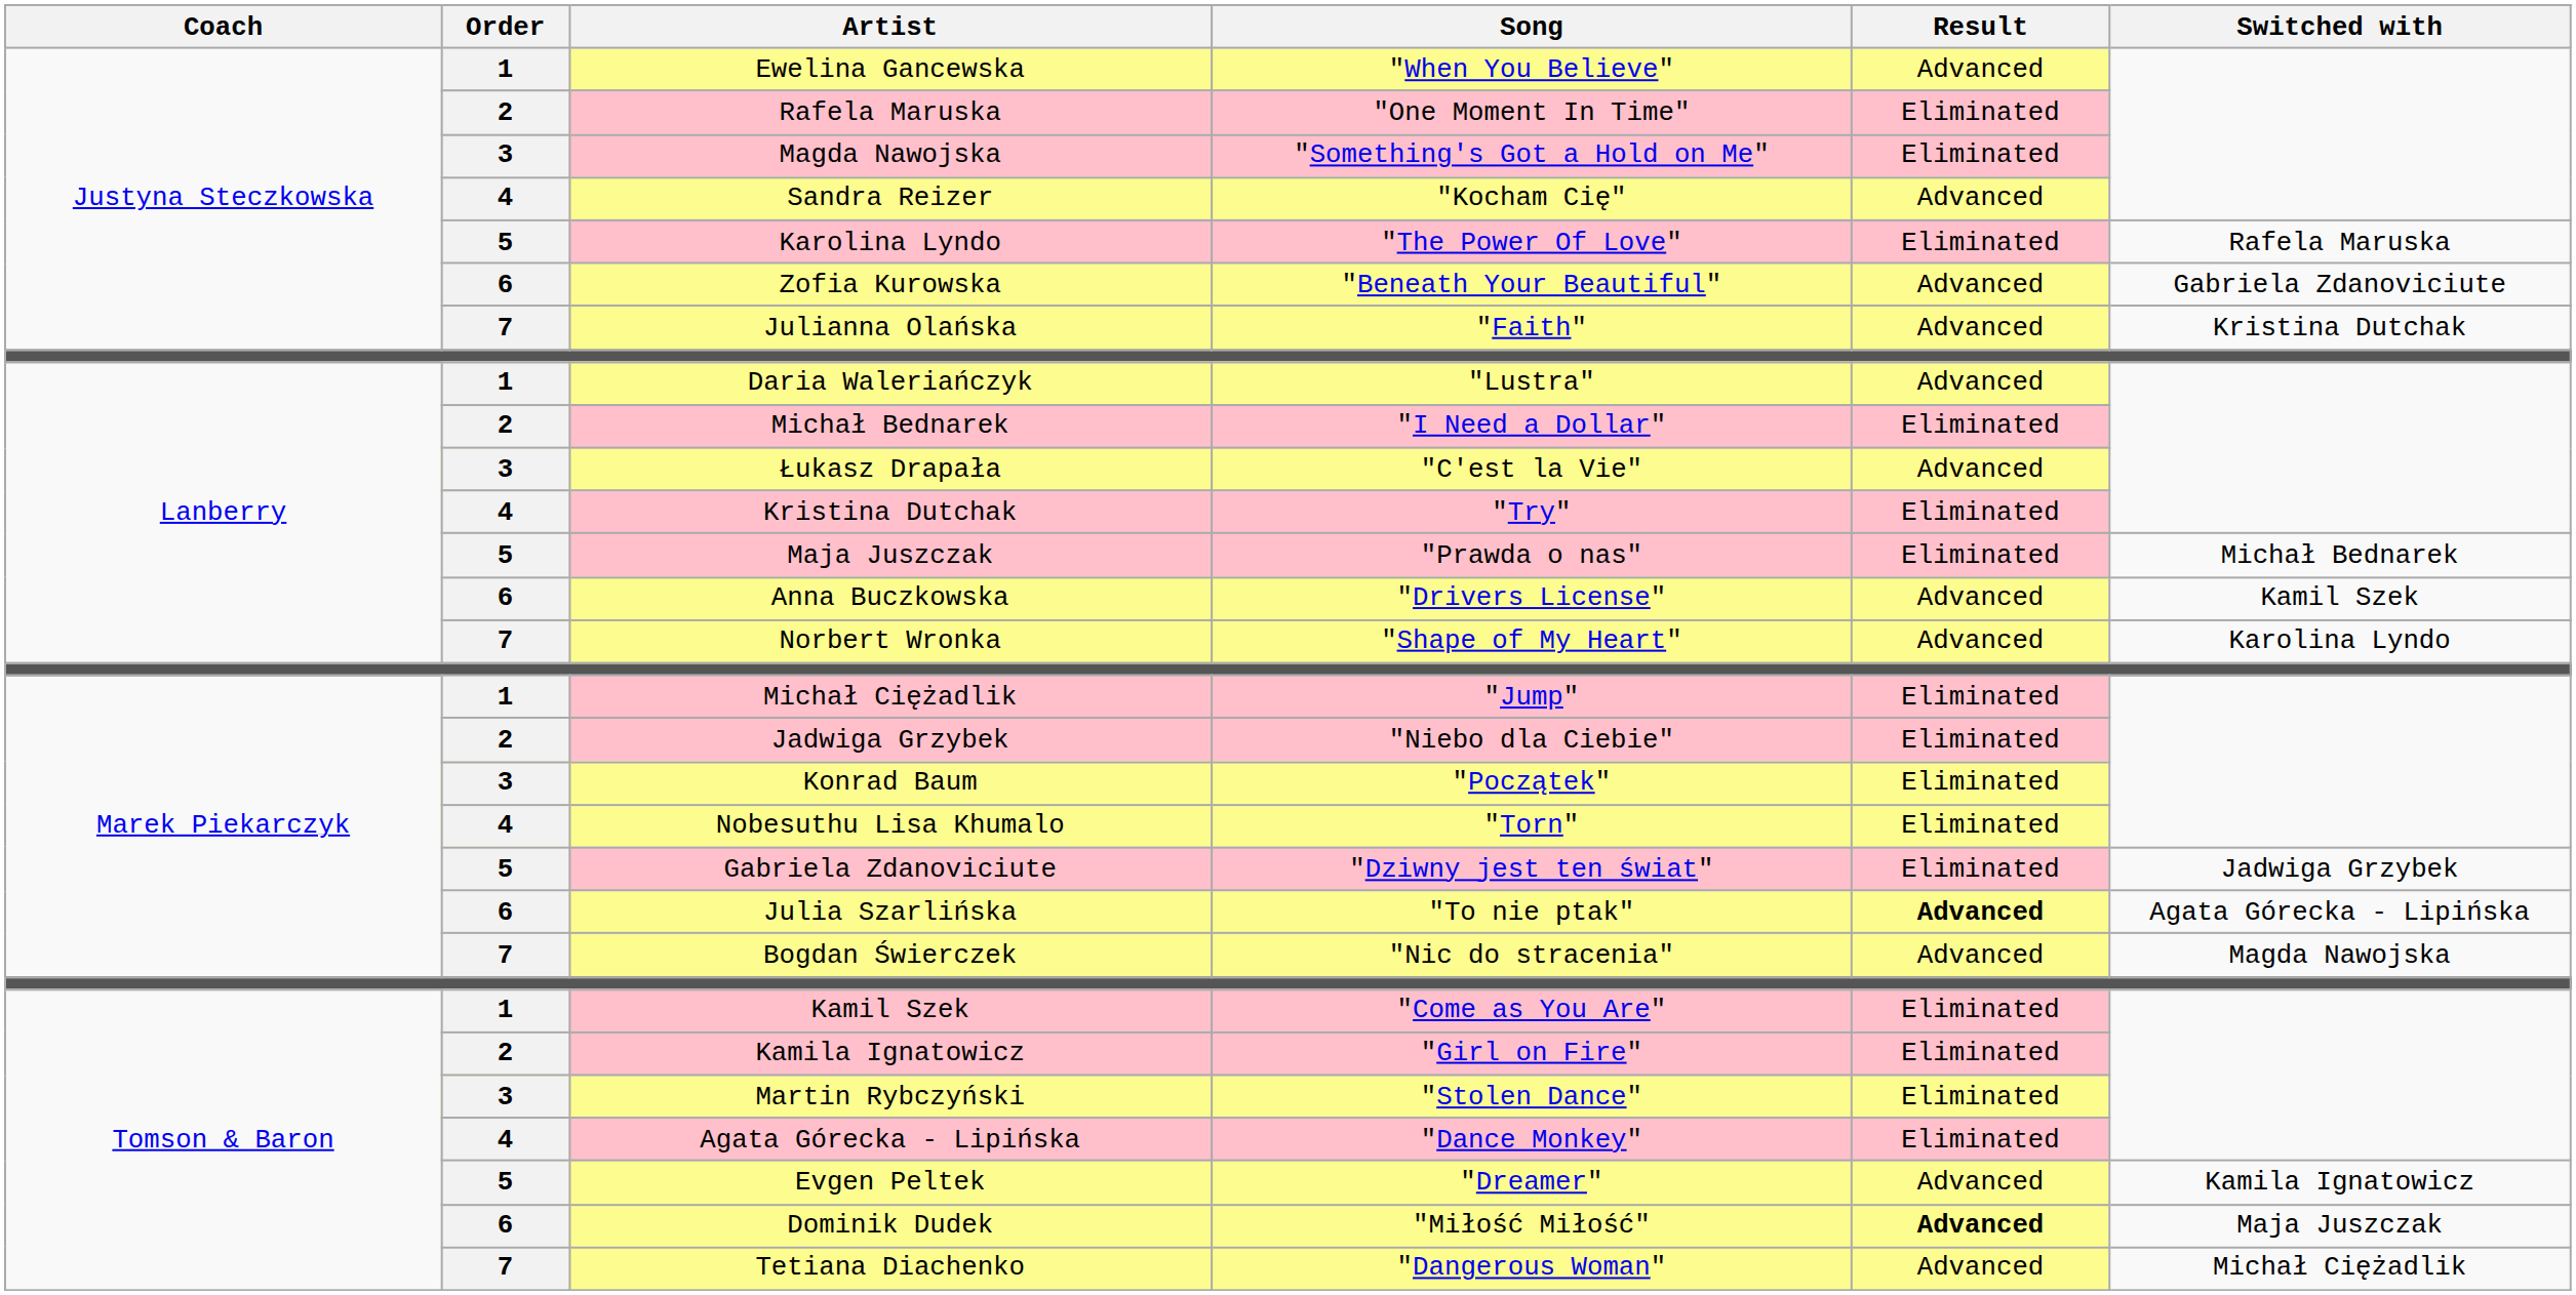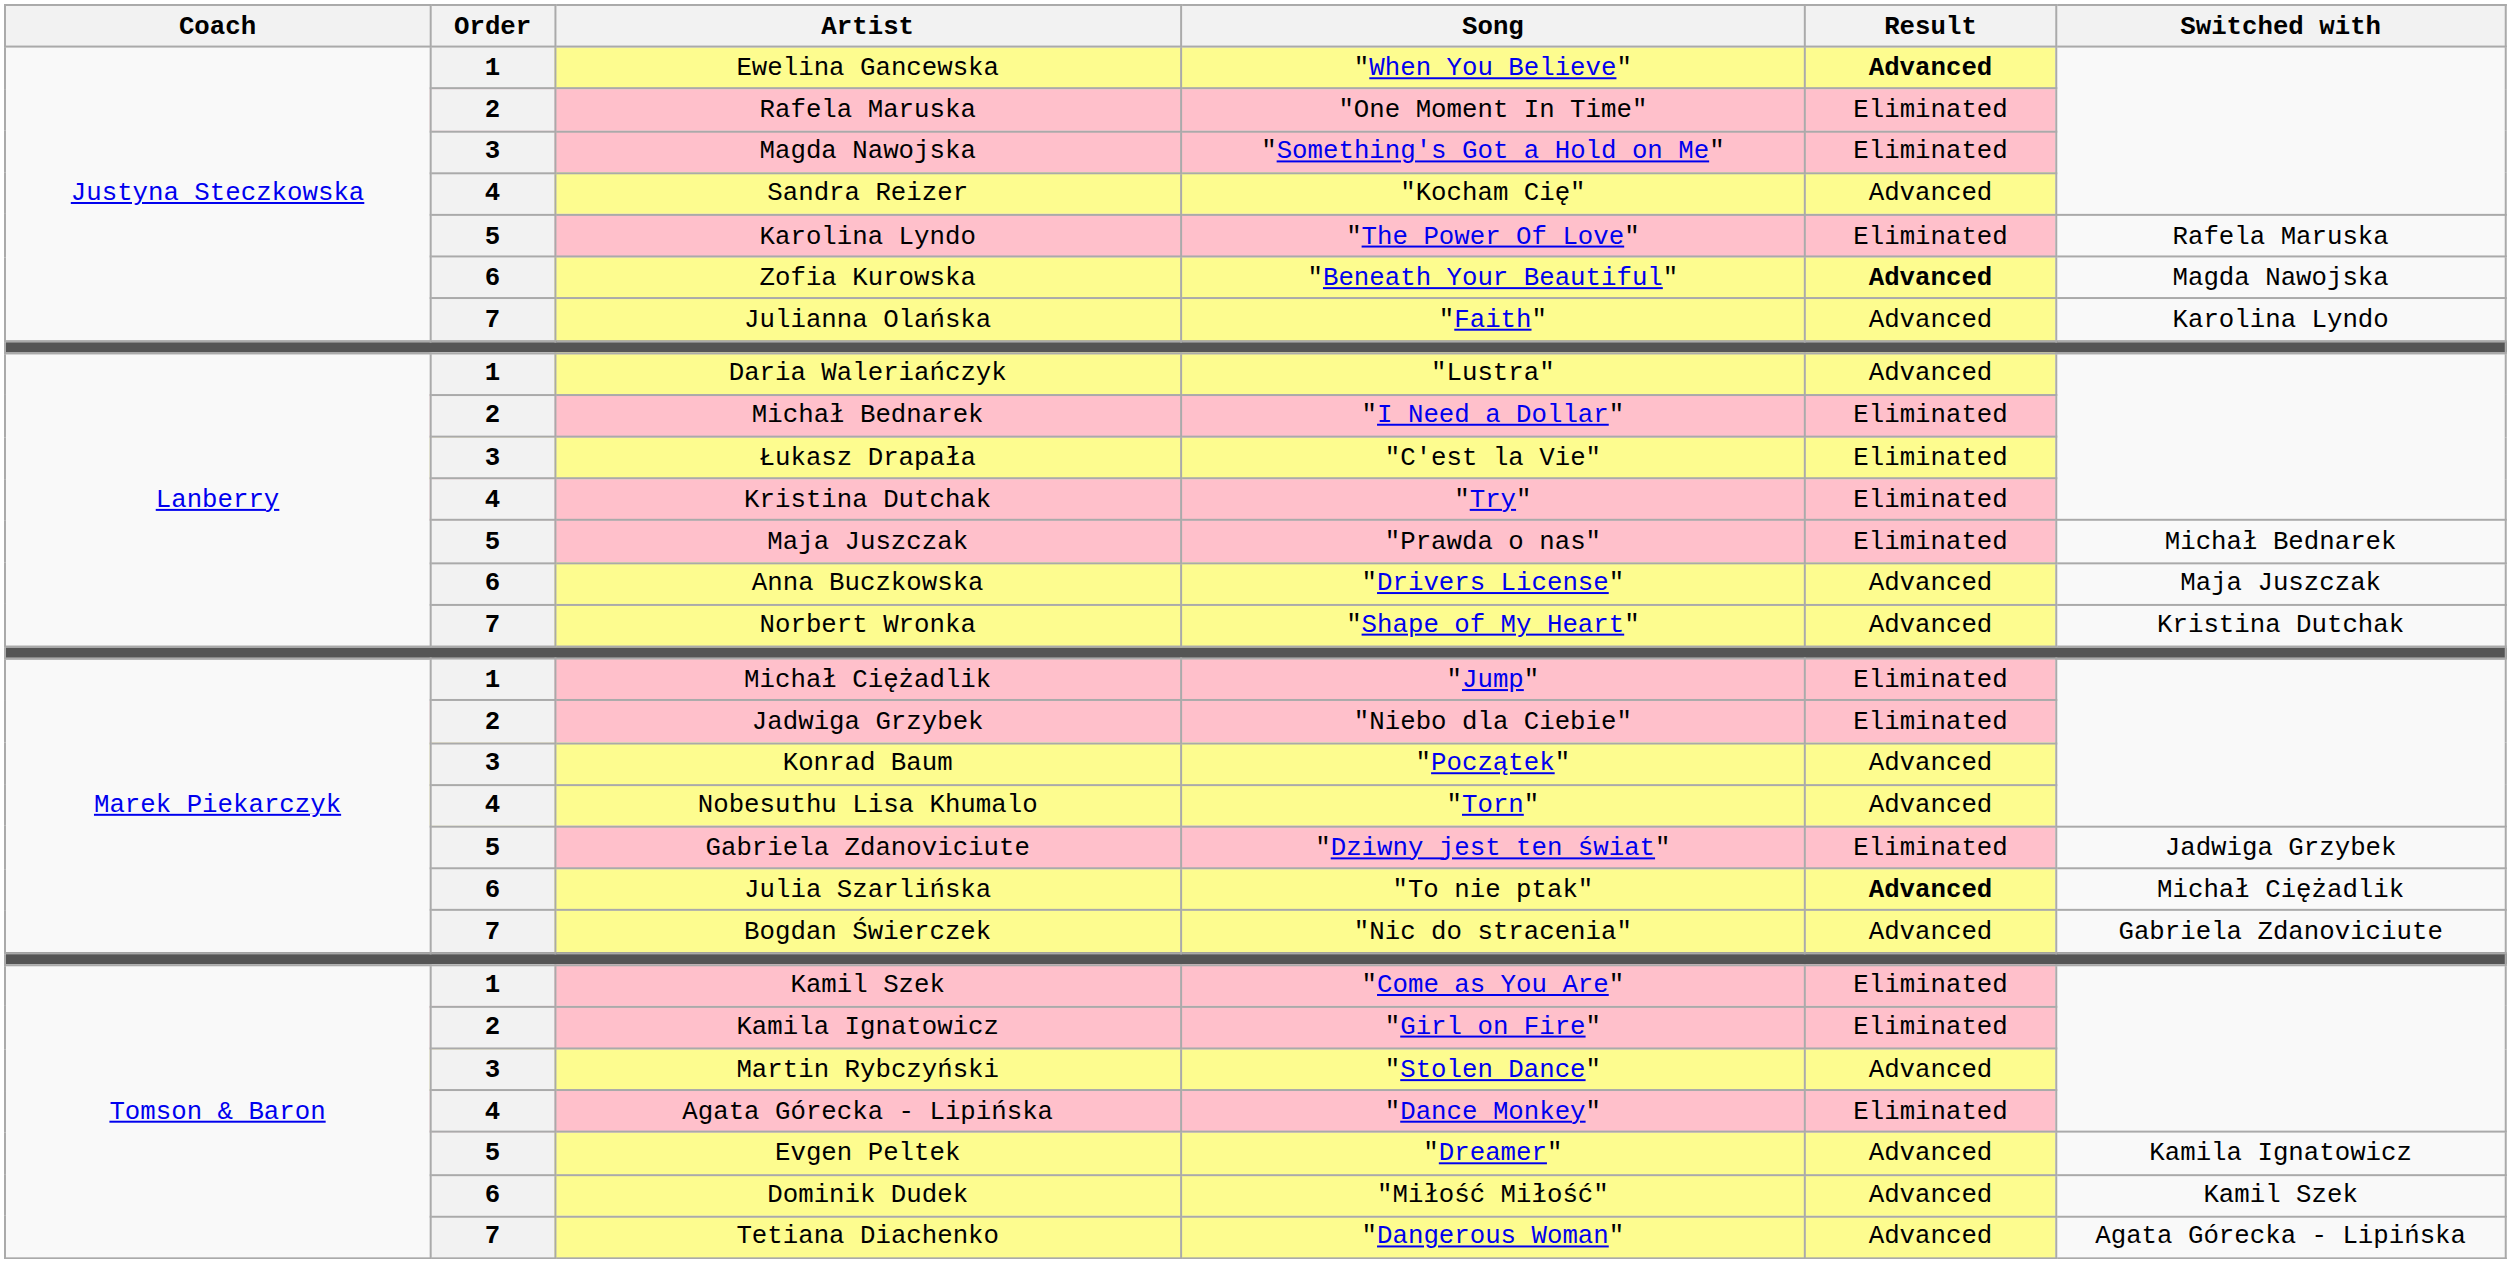 <table class="wikitable" style="text-align: center; width:100%">
 <tr>
 <th style="width:17%;">Coach</th>
 <th style="width:05%;">Order</th>
 <th style="width:25%;">Artist</th>
 <th style="width:25%;">Song</th>
 <th style="width:10%;">Result</th>
 <th style="width:18%;">Switched with</th>
 </tr>
 <tr>
 <td rowspan="7"><a href='#'>Justyna Steczkowska</a></td>
 <th>1</th>
 <td style="background:#fdfc8f">Ewelina Gancewska</td>
 <td style="background:#fdfc8f">"<a href='#'>When You Believe</a>"</td>
-<td style="background:#fdfc8f">Advanced</td>
+<td style="background:#fdfc8f"><strong>Advanced</strong></td>
 <td rowspan="4"></td>
 </tr>
 <tr style="background:pink">
 <th>2</th>
 <td>Rafela Maruska</td>
 <td>"One Moment In Time"</td>
 <td>Eliminated</td>
 </tr>
 <tr>
 <th>3</th>
 <td style="background:pink">Magda Nawojska</td>
 <td style="background:pink">"<a href='#'>Something's Got a Hold on Me</a>"</td>
 <td style="background:pink">Eliminated</td>
 </tr>
 <tr>
 <th>4</th>
 <td style="background:#fdfc8f">Sandra Reizer</td>
 <td style="background:#fdfc8f">"Kocham Cię"</td>
 <td style="background:#fdfc8f">Advanced</td>
 </tr>
 <tr>
 <th>5</th>
 <td style="background:pink">Karolina Lyndo</td>
 <td style="background:pink">"<a href='#'>The Power Of Love</a>"</td>
 <td style="background:pink">Eliminated</td>
 <td>Rafela Maruska</td>
 </tr>
 <tr>
 <th>6</th>
 <td style="background:#fdfc8f">Zofia Kurowska</td>
 <td style="background:#fdfc8f">"<a href='#'>Beneath Your Beautiful</a>"</td>
-<td style="background:#fdfc8f">Advanced</td>
-<td>Gabriela Zdanoviciute</td>
+<td style="background:#fdfc8f"><strong>Advanced</strong></td>
+<td>Magda Nawojska</td>
 </tr>
 <tr>
 <th>7</th>
 <td style="background:#fdfc8f">Julianna Olańska</td>
 <td style="background:#fdfc8f">"<a href='#'>Faith</a>"</td>
 <td style="background:#fdfc8f">Advanced</td>
-<td>Kristina Dutchak</td>
+<td>Karolina Lyndo</td>
 </tr>
 <tr>
 <td colspan="6" style="background:#555"></td>
 </tr>
 <tr>
 <td rowspan="7"><a href='#'>Lanberry</a></td>
 <th>1</th>
 <td style="background:#fdfc8f">Daria Waleriańczyk</td>
 <td style="background:#fdfc8f">"Lustra"</td>
 <td style="background:#fdfc8f">Advanced</td>
 <td rowspan="4"></td>
 </tr>
 <tr style="background:pink">
 <th>2</th>
 <td>Michał Bednarek</td>
 <td>"<a href='#'>I Need a Dollar</a>"</td>
 <td>Eliminated</td>
 </tr>
 <tr style="background:#fdfc8f">
 <th>3</th>
 <td>Łukasz Drapała</td>
 <td>"C'est la Vie"</td>
-<td>Advanced</td>
+<td>Eliminated</td>
 </tr>
 <tr style="background:pink">
 <th>4</th>
 <td>Kristina Dutchak</td>
 <td>"<a href='#'>Try</a>"</td>
 <td>Eliminated</td>
 </tr>
 <tr>
 <th>5</th>
 <td style="background:pink">Maja Juszczak</td>
 <td style="background:pink">"Prawda o nas"</td>
 <td style="background:pink">Eliminated</td>
 <td>Michał Bednarek</td>
 </tr>
 <tr>
 <th>6</th>
 <td style="background:#fdfc8f">Anna Buczkowska</td>
 <td style="background:#fdfc8f">"<a href='#'>Drivers License</a>"</td>
 <td style="background:#fdfc8f">Advanced</td>
-<td>Kamil Szek</td>
+<td>Maja Juszczak</td>
 </tr>
 <tr>
 <th>7</th>
 <td style="background:#fdfc8f">Norbert Wronka</td>
 <td style="background:#fdfc8f">"<a href='#'>Shape of My Heart</a>"</td>
 <td style="background:#fdfc8f">Advanced</td>
-<td>Karolina Lyndo</td>
+<td>Kristina Dutchak</td>
 </tr>
 <tr>
 <td colspan="6" style="background:#555"></td>
 </tr>
 <tr>
 <td rowspan="7"><a href='#'>Marek Piekarczyk</a></td>
 <th>1</th>
 <td style="background:pink">Michał Ciężadlik</td>
 <td style="background:pink">"<a href='#'>Jump</a>"</td>
 <td style="background:pink">Eliminated</td>
 <td rowspan="4"></td>
 </tr>
 <tr style="background:pink">
 <th>2</th>
 <td>Jadwiga Grzybek</td>
 <td>"Niebo dla Ciebie"</td>
 <td>Eliminated</td>
 </tr>
 <tr style="background:#fdfc8f">
 <th>3</th>
 <td>Konrad Baum</td>
 <td>"<a href='#'>Początek</a>"</td>
-<td>Eliminated</td>
+<td>Advanced</td>
 </tr>
 <tr style="background:#fdfc8f">
 <th>4</th>
 <td>Nobesuthu Lisa Khumalo</td>
 <td>"<a href='#'>Torn</a>"</td>
-<td>Eliminated</td>
+<td>Advanced</td>
 </tr>
 <tr>
 <th>5</th>
 <td style="background:pink">Gabriela Zdanoviciute</td>
 <td style="background:pink">"<a href='#'>Dziwny jest ten świat</a>"</td>
 <td style="background:pink">Eliminated</td>
 <td>Jadwiga Grzybek</td>
 </tr>
 <tr>
 <th>6</th>
 <td style="background:#fdfc8f">Julia Szarlińska</td>
 <td style="background:#fdfc8f">"To nie ptak"</td>
 <td style="background:#fdfc8f"><strong>Advanced</strong></td>
-<td>Agata Górecka - Lipińska</td>
+<td>Michał Ciężadlik</td>
 </tr>
 <tr>
 <th>7</th>
 <td style="background:#fdfc8f">Bogdan Świerczek</td>
 <td style="background:#fdfc8f">"Nic do stracenia"</td>
 <td style="background:#fdfc8f">Advanced</td>
-<td>Magda Nawojska</td>
+<td>Gabriela Zdanoviciute</td>
 </tr>
 <tr>
 <td colspan="6" style="background:#555"></td>
 </tr>
 <tr>
 <td rowspan="7"><a href='#'>Tomson & Baron</a></td>
 <th>1</th>
 <td style="background:pink">Kamil Szek</td>
 <td style="background:pink">"<a href='#'>Come as You Are</a>"</td>
 <td style="background:pink">Eliminated</td>
 <td rowspan="4"></td>
 </tr>
 <tr style="background:pink">
 <th>2</th>
 <td>Kamila Ignatowicz</td>
 <td>"<a href='#'>Girl on Fire</a>"</td>
 <td>Eliminated</td>
 </tr>
 <tr style="background:#fdfc8f">
 <th>3</th>
 <td>Martin Rybczyński</td>
 <td>"<a href='#'>Stolen Dance</a>"</td>
-<td>Eliminated</td>
+<td>Advanced</td>
 </tr>
 <tr style="background:pink">
 <th>4</th>
 <td>Agata Górecka - Lipińska</td>
 <td>"<a href='#'>Dance Monkey</a>"</td>
 <td>Eliminated</td>
 </tr>
 <tr>
 <th>5</th>
 <td style="background:#fdfc8f">Evgen Peltek</td>
 <td style="background:#fdfc8f">"<a href='#'>Dreamer</a>"</td>
 <td style="background:#fdfc8f">Advanced</td>
 <td>Kamila Ignatowicz</td>
 </tr>
 <tr>
 <th>6</th>
 <td style="background:#fdfc8f">Dominik Dudek</td>
 <td style="background:#fdfc8f">"Miłość Miłość"</td>
-<td style="background:#fdfc8f"><strong>Advanced</strong></td>
-<td>Maja Juszczak</td>
+<td style="background:#fdfc8f">Advanced</td>
+<td>Kamil Szek</td>
 </tr>
 <tr>
 <th>7</th>
 <td style="background:#fdfc8f">Tetiana Diachenko</td>
 <td style="background:#fdfc8f">"<a href='#'>Dangerous Woman</a>"</td>
 <td style="background:#fdfc8f">Advanced</td>
-<td>Michał Ciężadlik</td>
+<td>Agata Górecka - Lipińska</td>
 </tr>
 </table>
